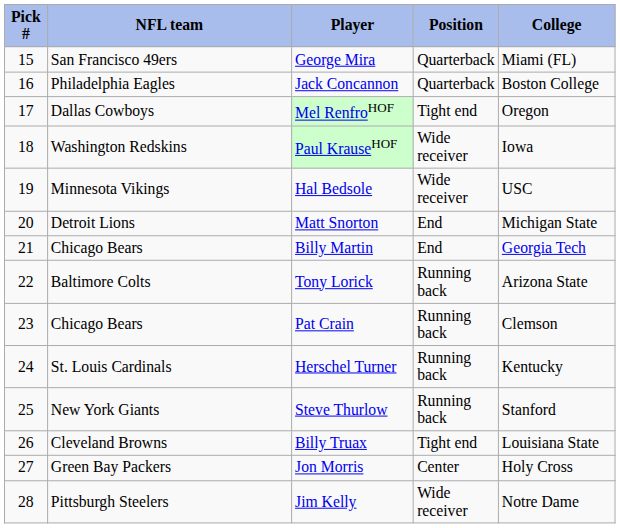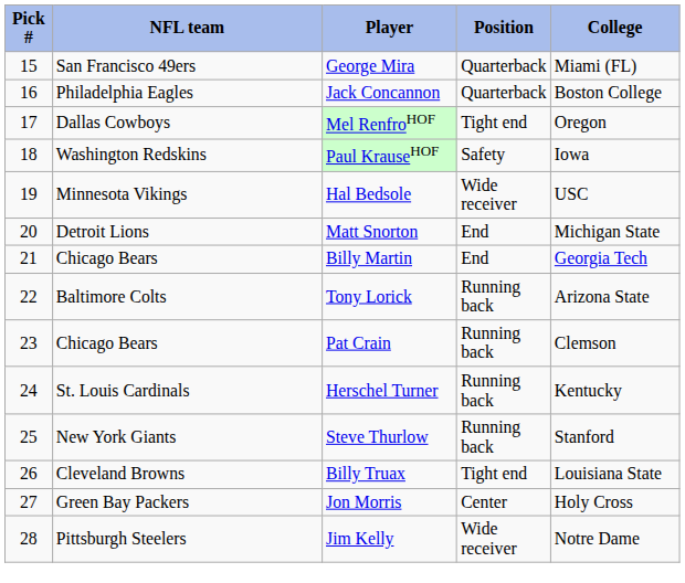 <table class="wikitable sortable sortable" style="width: 100%">
 <tr>
 <th style="background:#A8BDEC;" width=7%>Pick #</th>
 <th width=40% style="background:#A8BDEC;">NFL team</th>
 <th width=20% style="background:#A8BDEC;">Player</th>
 <th width=13% style="background:#A8BDEC;">Position</th>
 <th style="background:#A8BDEC;">College</th>
 </tr>
 <tr>
 <td align=center>15</td>
 <td>San Francisco 49ers</td>
 <td><a href='#'>George Mira</a></td>
 <td>Quarterback</td>
 <td>Miami (FL)</td>
 </tr>
 <tr>
 <td align=center>16</td>
 <td>Philadelphia Eagles</td>
 <td><a href='#'>Jack Concannon</a></td>
 <td>Quarterback</td>
 <td>Boston College</td>
 </tr>
 <tr>
 <td align=center>17</td>
 <td>Dallas Cowboys</td>
 <td bgcolor="#CCFFCC"><a href='#'>Mel Renfro</a><sup>HOF</sup></td>
 <td>Tight end</td>
 <td>Oregon</td>
 </tr>
 <tr>
 <td align=center>18</td>
 <td>Washington Redskins</td>
 <td bgcolor="#CCFFCC"><a href='#'>Paul Krause</a><sup>HOF</sup></td>
-<td>Wide receiver</td>
+<td>Safety</td>
 <td>Iowa</td>
 </tr>
 <tr>
 <td align=center>19</td>
 <td>Minnesota Vikings</td>
 <td><a href='#'>Hal Bedsole</a></td>
 <td>Wide receiver</td>
 <td>USC</td>
 </tr>
 <tr>
 <td align=center>20</td>
 <td>Detroit Lions</td>
 <td><a href='#'>Matt Snorton</a></td>
 <td>End</td>
 <td>Michigan State</td>
 </tr>
 <tr>
 <td align=center>21</td>
 <td>Chicago Bears</td>
 <td><a href='#'>Billy Martin</a></td>
 <td>End</td>
 <td><a href='#'>Georgia Tech</a></td>
 </tr>
 <tr>
 <td align=center>22</td>
 <td>Baltimore Colts</td>
 <td><a href='#'>Tony Lorick</a></td>
 <td>Running back</td>
 <td>Arizona State</td>
 </tr>
 <tr>
 <td align=center>23</td>
 <td>Chicago Bears</td>
 <td><a href='#'>Pat Crain</a></td>
 <td>Running back</td>
 <td>Clemson</td>
 </tr>
 <tr>
 <td align=center>24</td>
 <td>St. Louis Cardinals</td>
 <td><a href='#'>Herschel Turner</a></td>
 <td>Running back</td>
 <td>Kentucky</td>
 </tr>
 <tr>
 <td align=center>25</td>
 <td>New York Giants</td>
 <td><a href='#'>Steve Thurlow</a></td>
 <td>Running back</td>
 <td>Stanford</td>
 </tr>
 <tr>
 <td align=center>26</td>
 <td>Cleveland Browns</td>
 <td><a href='#'>Billy Truax</a></td>
 <td>Tight end</td>
 <td>Louisiana State</td>
 </tr>
 <tr>
 <td align=center>27</td>
 <td>Green Bay Packers</td>
 <td><a href='#'>Jon Morris</a></td>
 <td>Center</td>
 <td>Holy Cross</td>
 </tr>
 <tr>
 <td align=center>28</td>
 <td>Pittsburgh Steelers</td>
 <td><a href='#'>Jim Kelly</a></td>
 <td>Wide receiver</td>
 <td>Notre Dame</td>
 </tr>
 </table>
